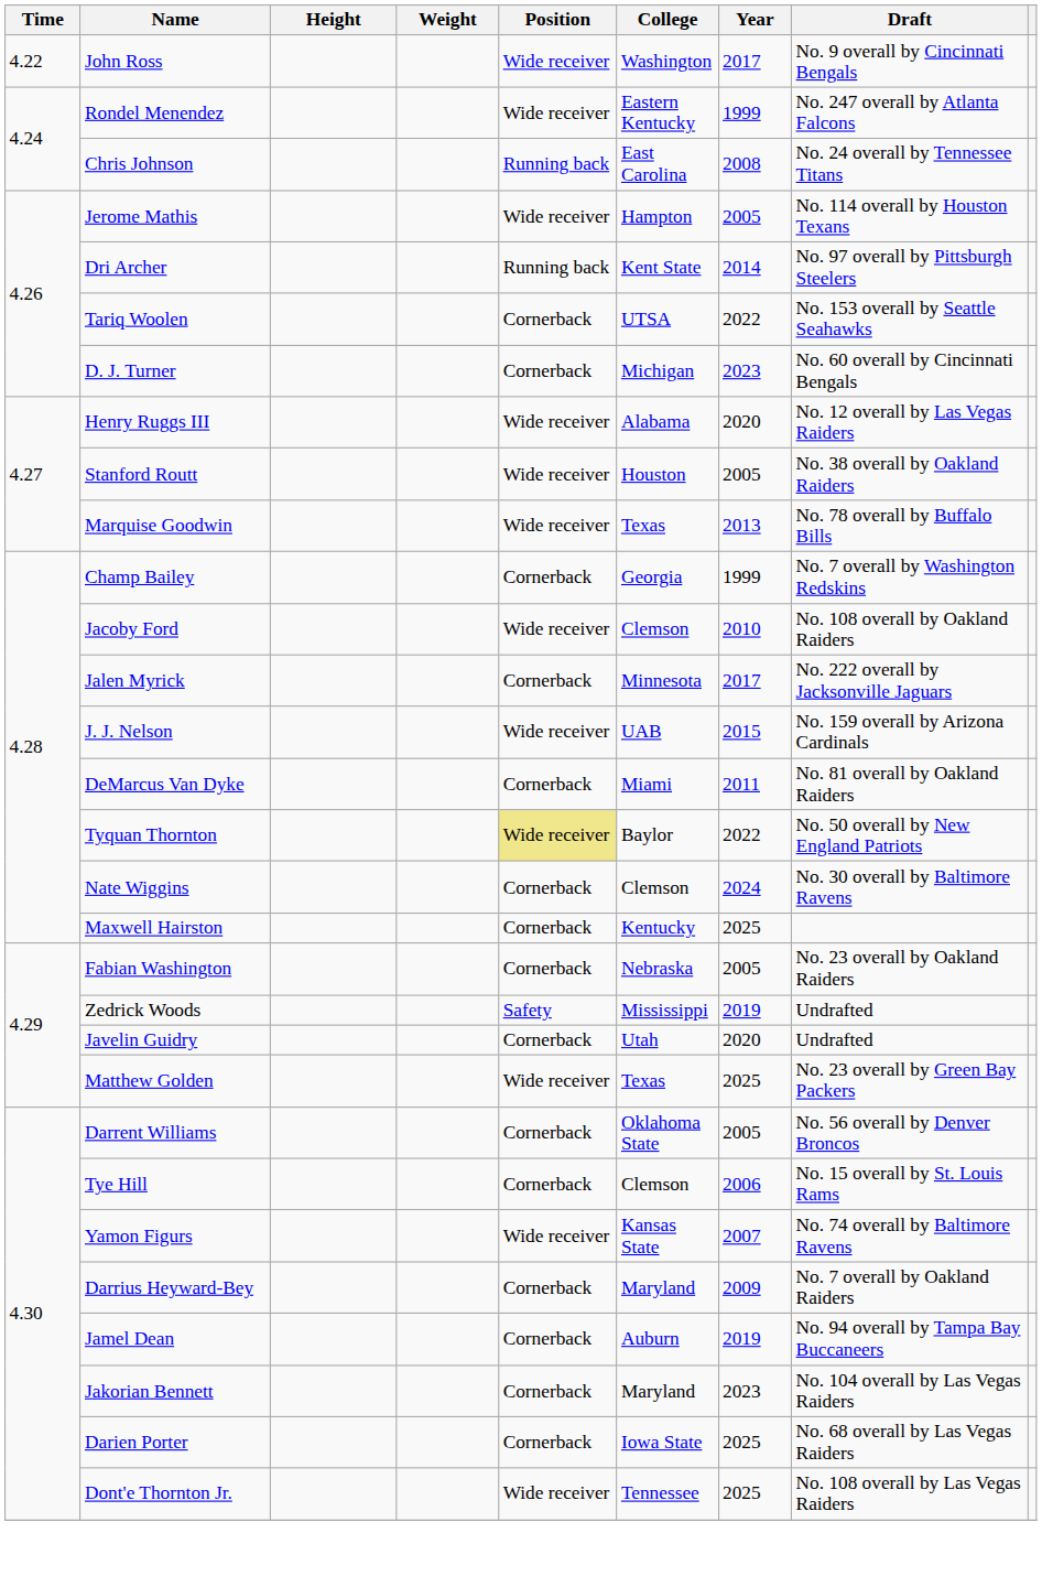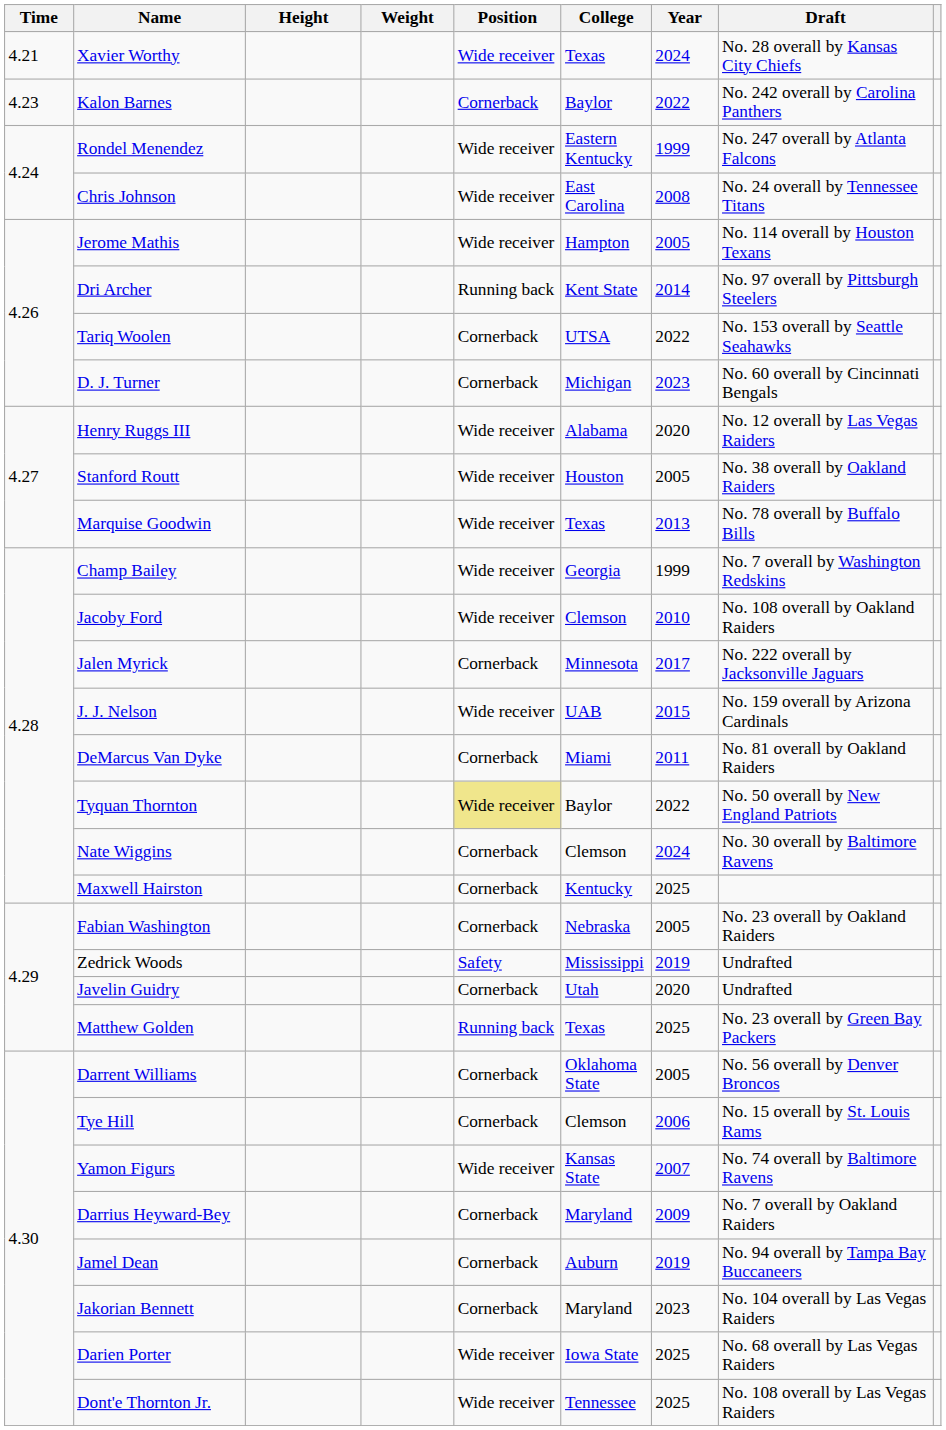 <table class="wikitable sortable" border="1">
 <tr>
 <th style="width:5em">Time</th>
 <th class="unsortable" style="width:15em">Name</th>
 <th style="width:10em">Height</th>
 <th style="width:7em">Weight</th>
 <th style="width:7em">Position</th>
 <th style="width:5em">College</th>
 <th style="width:5em">Year</th>
 <th class="unsortable" style="width:20em">Draft</th>
 <th></th>
 </tr>
 <tr>
-<td>4.22</td>
-<td><a href='#'>John Ross</a></td>
+<td>4.21</td>
+<td><a href='#'>Xavier Worthy</a></td>
 <td></td>
 <td></td>
 <td><a href='#'>Wide receiver</a></td>
-<td><a href='#'>Washington</a></td>
-<td><a href='#'>2017</a></td>
-<td>No. 9 overall by <a href='#'>Cincinnati Bengals</a></td>
+<td><a href='#'>Texas</a></td>
+<td><a href='#'>2024</a></td>
+<td>No. 28 overall by <a href='#'>Kansas City Chiefs</a></td>
+<td></td>
+</tr>
+<tr>
+<td>4.23</td>
+<td><a href='#'>Kalon Barnes</a></td>
+<td></td>
+<td></td>
+<td><a href='#'>Cornerback</a></td>
+<td><a href='#'>Baylor</a></td>
+<td><a href='#'>2022</a></td>
+<td>No. 242 overall by <a href='#'>Carolina Panthers</a></td>
 <td></td>
 </tr>
 <tr>
 <td rowspan=2>4.24</td>
 <td><a href='#'>Rondel Menendez</a></td>
 <td></td>
 <td></td>
 <td>Wide receiver</td>
 <td><a href='#'>Eastern Kentucky</a></td>
 <td><a href='#'>1999</a></td>
 <td>No. 247 overall by <a href='#'>Atlanta Falcons</a></td>
 <td></td>
 </tr>
 <tr>
 <td><a href='#'>Chris Johnson</a></td>
 <td></td>
 <td></td>
-<td><a href='#'>Running back</a></td>
+<td>Wide receiver</td>
 <td><a href='#'>East Carolina</a></td>
 <td><a href='#'>2008</a></td>
 <td>No. 24 overall by <a href='#'>Tennessee Titans</a></td>
 <td></td>
 </tr>
 <tr>
 <td rowspan=4>4.26</td>
 <td><a href='#'>Jerome Mathis</a></td>
 <td></td>
 <td></td>
 <td>Wide receiver</td>
 <td><a href='#'>Hampton</a></td>
 <td><a href='#'>2005</a></td>
 <td>No. 114 overall by <a href='#'>Houston Texans</a></td>
 <td></td>
 </tr>
 <tr>
 <td><a href='#'>Dri Archer</a></td>
 <td></td>
 <td></td>
 <td>Running back</td>
 <td><a href='#'>Kent State</a></td>
 <td><a href='#'>2014</a></td>
 <td>No. 97 overall by <a href='#'>Pittsburgh Steelers</a></td>
 <td></td>
 </tr>
 <tr>
 <td><a href='#'>Tariq Woolen</a></td>
 <td></td>
 <td></td>
 <td>Cornerback</td>
 <td><a href='#'>UTSA</a></td>
 <td>2022</td>
 <td>No. 153 overall by <a href='#'>Seattle Seahawks</a></td>
 <td></td>
 </tr>
 <tr>
 <td><a href='#'>D. J. Turner</a></td>
 <td></td>
 <td></td>
 <td>Cornerback</td>
 <td><a href='#'>Michigan</a></td>
 <td><a href='#'>2023</a></td>
 <td>No. 60 overall by Cincinnati Bengals</td>
 <td></td>
 </tr>
 <tr>
 <td rowspan=3>4.27</td>
 <td><a href='#'>Henry Ruggs III</a></td>
 <td></td>
 <td></td>
 <td>Wide receiver</td>
 <td><a href='#'>Alabama</a></td>
 <td>2020</td>
 <td>No. 12 overall by <a href='#'>Las Vegas Raiders</a></td>
 <td></td>
 </tr>
 <tr>
 <td><a href='#'>Stanford Routt</a></td>
 <td></td>
 <td></td>
 <td>Wide receiver</td>
 <td><a href='#'>Houston</a></td>
 <td>2005</td>
 <td>No. 38 overall by <a href='#'>Oakland Raiders</a></td>
 <td></td>
 </tr>
 <tr>
 <td><a href='#'>Marquise Goodwin</a></td>
 <td></td>
 <td></td>
 <td>Wide receiver</td>
 <td><a href='#'>Texas</a></td>
 <td><a href='#'>2013</a></td>
 <td>No. 78 overall by <a href='#'>Buffalo Bills</a></td>
 <td></td>
 </tr>
 <tr>
 <td rowspan=8>4.28</td>
 <td><a href='#'>Champ Bailey</a></td>
 <td></td>
 <td></td>
-<td>Cornerback</td>
+<td>Wide receiver</td>
 <td><a href='#'>Georgia</a></td>
 <td>1999</td>
 <td>No. 7 overall by <a href='#'>Washington Redskins</a></td>
 <td></td>
 </tr>
 <tr>
 <td><a href='#'>Jacoby Ford</a></td>
 <td></td>
 <td></td>
 <td>Wide receiver</td>
 <td><a href='#'>Clemson</a></td>
 <td><a href='#'>2010</a></td>
 <td>No. 108 overall by Oakland Raiders</td>
 <td></td>
 </tr>
 <tr>
 <td><a href='#'>Jalen Myrick</a></td>
 <td></td>
 <td></td>
 <td>Cornerback</td>
 <td><a href='#'>Minnesota</a></td>
 <td><a href='#'>2017</a></td>
 <td>No. 222 overall by <a href='#'>Jacksonville Jaguars</a></td>
 <td></td>
 </tr>
 <tr>
 <td><a href='#'>J. J. Nelson</a></td>
 <td></td>
 <td></td>
 <td>Wide receiver</td>
 <td><a href='#'>UAB</a></td>
 <td><a href='#'>2015</a></td>
 <td>No. 159 overall by Arizona Cardinals</td>
 <td></td>
 </tr>
 <tr>
 <td><a href='#'>DeMarcus Van Dyke</a></td>
 <td></td>
 <td></td>
 <td>Cornerback</td>
 <td><a href='#'>Miami</a></td>
 <td><a href='#'>2011</a></td>
 <td>No. 81 overall by Oakland Raiders</td>
 <td></td>
 </tr>
 <tr>
 <td><a href='#'>Tyquan Thornton</a></td>
 <td></td>
 <td></td>
 <td style="background: khaki;">Wide receiver</td>
 <td>Baylor</td>
 <td>2022</td>
 <td>No. 50 overall by <a href='#'>New England Patriots</a></td>
 </tr>
 <tr>
 <td><a href='#'>Nate Wiggins</a></td>
 <td></td>
 <td></td>
 <td>Cornerback</td>
 <td>Clemson</td>
 <td><a href='#'>2024</a></td>
 <td>No. 30 overall by <a href='#'>Baltimore Ravens</a></td>
 <td></td>
 </tr>
 <tr>
 <td><a href='#'>Maxwell Hairston</a></td>
 <td></td>
 <td></td>
 <td>Cornerback</td>
 <td><a href='#'>Kentucky</a></td>
 <td>2025</td>
 <td></td>
 </tr>
 <tr>
 <td rowspan="4">4.29</td>
 <td><a href='#'>Fabian Washington</a></td>
 <td></td>
 <td></td>
 <td>Cornerback</td>
 <td><a href='#'>Nebraska</a></td>
 <td>2005</td>
 <td>No. 23 overall by Oakland Raiders</td>
 <td></td>
 </tr>
 <tr>
 <td>Zedrick Woods</td>
 <td></td>
 <td></td>
 <td><a href='#'>Safety</a></td>
 <td><a href='#'>Mississippi</a></td>
 <td><a href='#'>2019</a></td>
 <td>Undrafted</td>
 <td></td>
 </tr>
 <tr>
 <td><a href='#'>Javelin Guidry</a></td>
 <td></td>
 <td></td>
 <td>Cornerback</td>
 <td><a href='#'>Utah</a></td>
 <td>2020</td>
 <td>Undrafted</td>
 <td></td>
 </tr>
 <tr>
 <td><a href='#'>Matthew Golden</a></td>
 <td></td>
 <td></td>
-<td>Wide receiver</td>
+<td><a href='#'>Running back</a></td>
 <td><a href='#'>Texas</a></td>
 <td>2025</td>
 <td>No. 23 overall by <a href='#'>Green Bay Packers</a><br></td>
 </tr>
 <tr>
 <td rowspan="8">4.30</td>
 <td><a href='#'>Darrent Williams</a></td>
 <td></td>
 <td></td>
 <td>Cornerback</td>
 <td><a href='#'>Oklahoma State</a></td>
 <td>2005</td>
 <td>No. 56 overall by <a href='#'>Denver Broncos</a></td>
 <td></td>
 </tr>
 <tr>
 <td><a href='#'>Tye Hill</a></td>
 <td></td>
 <td></td>
 <td>Cornerback</td>
 <td>Clemson</td>
 <td><a href='#'>2006</a></td>
 <td>No. 15 overall by <a href='#'>St. Louis Rams</a></td>
 <td></td>
 </tr>
 <tr>
 <td><a href='#'>Yamon Figurs</a></td>
 <td></td>
 <td></td>
 <td>Wide receiver</td>
 <td><a href='#'>Kansas State</a></td>
 <td><a href='#'>2007</a></td>
 <td>No. 74 overall by <a href='#'>Baltimore Ravens</a></td>
 <td></td>
 </tr>
 <tr>
 <td><a href='#'>Darrius Heyward-Bey</a></td>
 <td></td>
 <td></td>
 <td>Cornerback</td>
 <td><a href='#'>Maryland</a></td>
 <td><a href='#'>2009</a></td>
 <td>No. 7 overall by Oakland Raiders</td>
 <td></td>
 </tr>
 <tr>
 <td><a href='#'>Jamel Dean</a></td>
 <td></td>
 <td></td>
 <td>Cornerback</td>
 <td><a href='#'>Auburn</a></td>
 <td><a href='#'>2019</a></td>
 <td>No. 94 overall by <a href='#'>Tampa Bay Buccaneers</a></td>
 <td></td>
 </tr>
 <tr>
 <td><a href='#'>Jakorian Bennett</a></td>
 <td></td>
 <td></td>
 <td>Cornerback</td>
 <td>Maryland</td>
 <td>2023</td>
 <td>No. 104 overall by Las Vegas Raiders</td>
 <td></td>
 </tr>
 <tr>
 <td><a href='#'>Darien Porter</a></td>
 <td></td>
 <td></td>
-<td>Cornerback</td>
+<td>Wide receiver</td>
 <td><a href='#'>Iowa State</a></td>
 <td>2025</td>
 <td>No. 68 overall by Las Vegas Raiders</td>
 <td></td>
 </tr>
 <tr>
 <td><a href='#'>Dont'e Thornton Jr.</a></td>
 <td></td>
 <td></td>
 <td>Wide receiver</td>
 <td><a href='#'>Tennessee</a></td>
 <td>2025</td>
 <td>No. 108 overall by Las Vegas Raiders</td>
 <td></td>
 </tr>
 <tr>
 </tr>
 </table>
